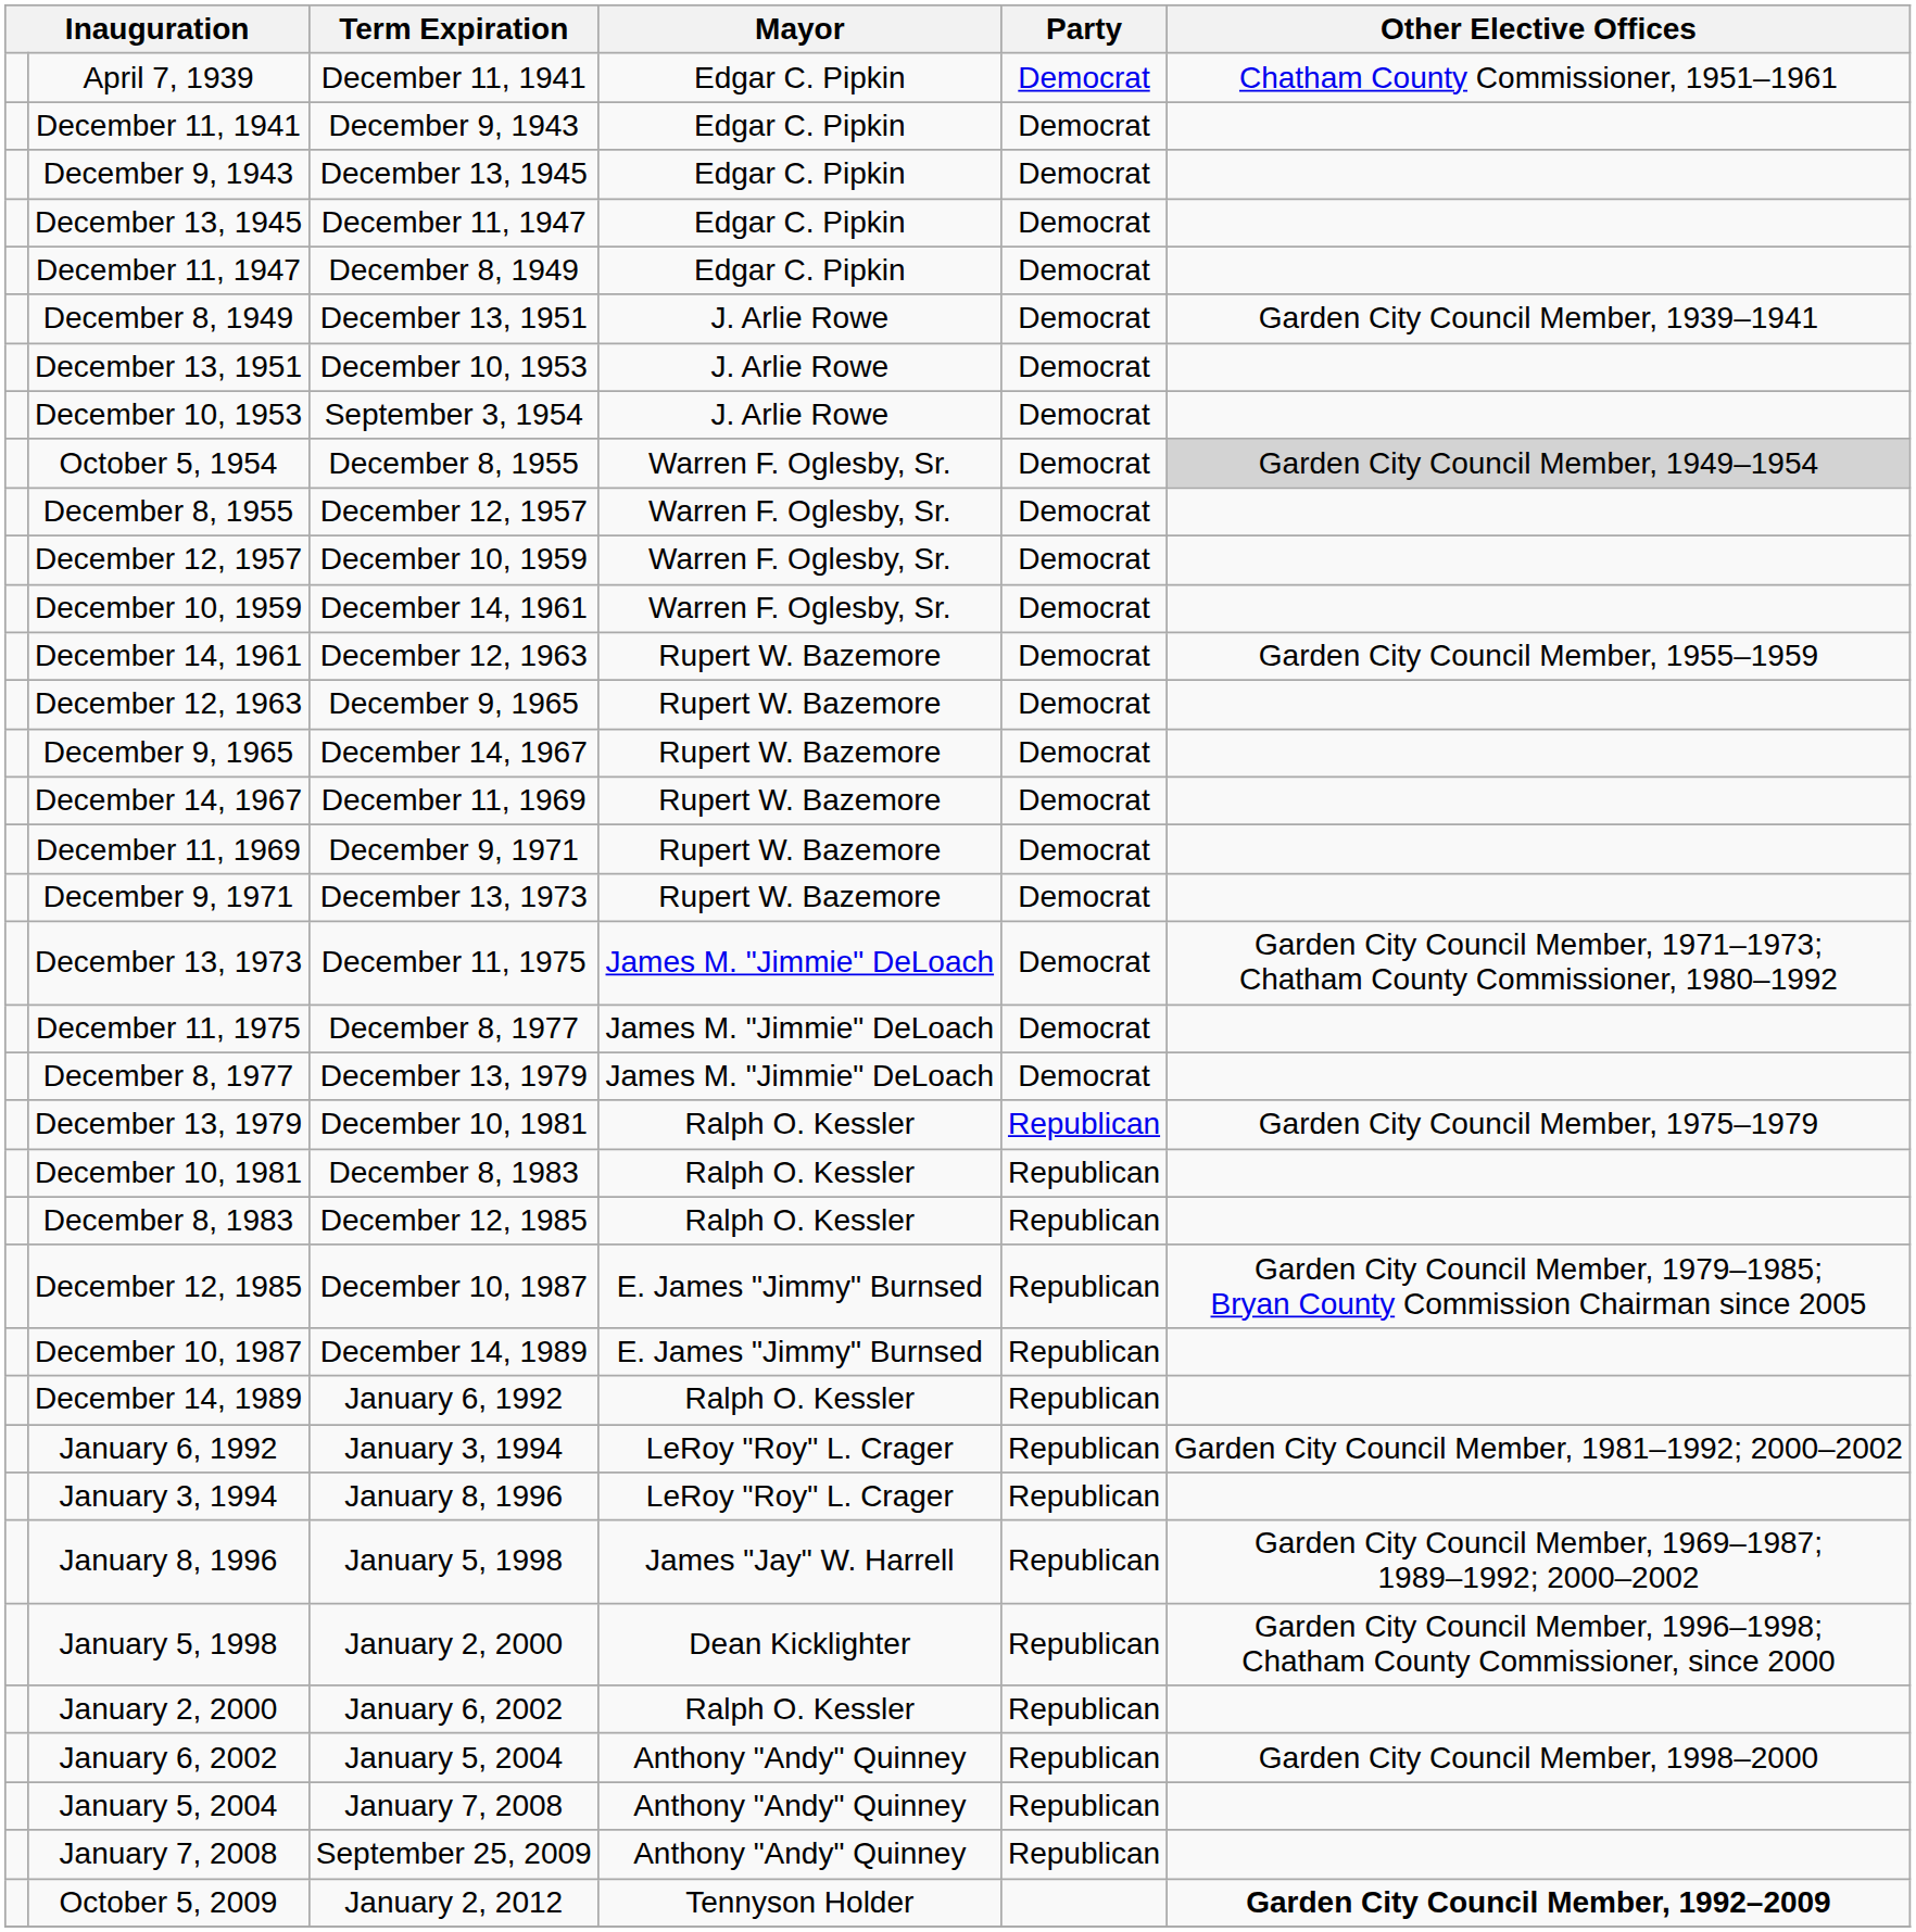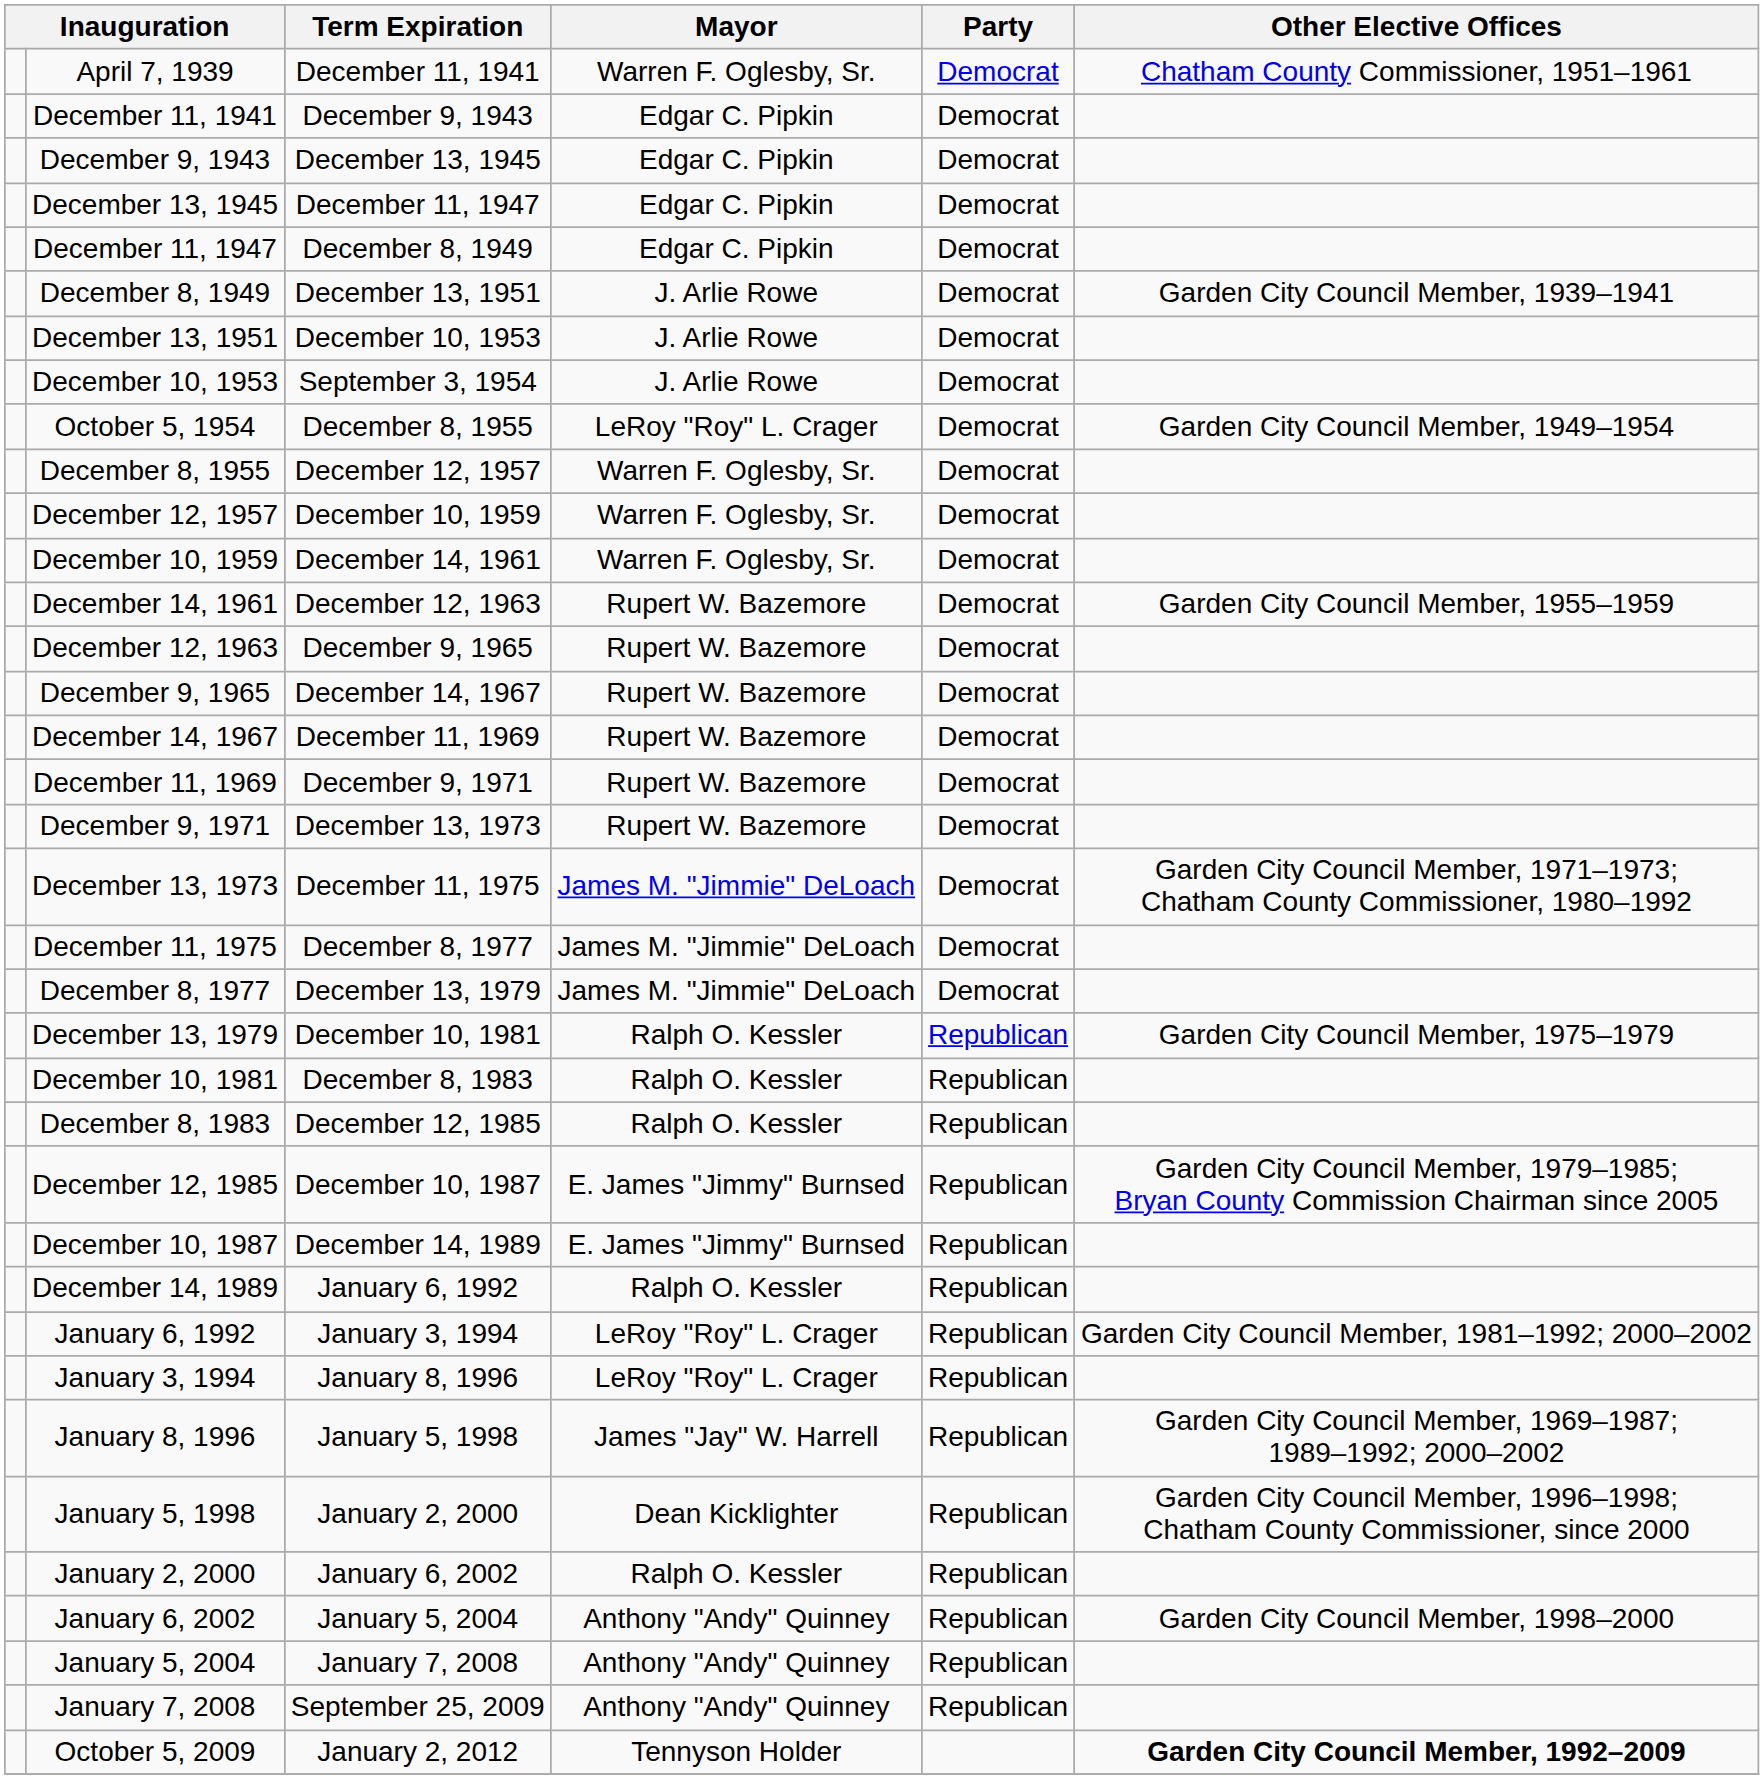 <table class="wikitable sortable" style="text-align:center;">
 <tr>
 <th colspan="2">Inauguration</th>
 <th>Term Expiration</th>
 <th>Mayor</th>
 <th>Party</th>
 <th>Other Elective Offices</th>
 </tr>
 <tr>
 <td bgcolor=> </td>
 <td>April 7, 1939</td>
 <td>December 11, 1941</td>
-<td>Edgar C. Pipkin</td>
+<td>Warren F. Oglesby, Sr.</td>
 <td><a href='#'>Democrat</a></td>
 <td><a href='#'>Chatham County</a> Commissioner, 1951–1961</td>
 </tr>
 <tr>
 <td bgcolor=> </td>
 <td>December 11, 1941</td>
 <td>December 9, 1943</td>
 <td>Edgar C. Pipkin</td>
 <td>Democrat</td>
 <td></td>
 </tr>
 <tr>
 <td bgcolor=> </td>
 <td>December 9, 1943</td>
 <td>December 13, 1945</td>
 <td>Edgar C. Pipkin</td>
 <td>Democrat</td>
 <td></td>
 </tr>
 <tr>
 <td bgcolor=> </td>
 <td>December 13, 1945</td>
 <td>December 11, 1947</td>
 <td>Edgar C. Pipkin</td>
 <td>Democrat</td>
 <td></td>
 </tr>
 <tr>
 <td bgcolor=> </td>
 <td>December 11, 1947</td>
 <td>December 8, 1949</td>
 <td>Edgar C. Pipkin</td>
 <td>Democrat</td>
 <td></td>
 </tr>
 <tr>
 <td bgcolor=> </td>
 <td>December 8, 1949</td>
 <td>December 13, 1951</td>
 <td>J. Arlie Rowe</td>
 <td>Democrat</td>
 <td>Garden City Council Member, 1939–1941</td>
 </tr>
 <tr>
 <td bgcolor=> </td>
 <td>December 13, 1951</td>
 <td>December 10, 1953</td>
 <td>J. Arlie Rowe</td>
 <td>Democrat</td>
 <td></td>
 </tr>
 <tr>
 <td bgcolor=> </td>
 <td>December 10, 1953</td>
 <td>September 3, 1954 </td>
 <td>J. Arlie Rowe</td>
 <td>Democrat</td>
 <td></td>
 </tr>
 <tr>
 <td bgcolor=> </td>
 <td>October 5, 1954 </td>
 <td>December 8, 1955</td>
-<td>Warren F. Oglesby, Sr.</td>
+<td>LeRoy "Roy" L. Crager</td>
 <td>Democrat</td>
-<td style="background: lightgrey;">Garden City Council Member, 1949–1954</td>
+<td>Garden City Council Member, 1949–1954</td>
 </tr>
 <tr>
 <td bgcolor=> </td>
 <td>December 8, 1955</td>
 <td>December 12, 1957</td>
 <td>Warren F. Oglesby, Sr.</td>
 <td>Democrat</td>
 <td></td>
 </tr>
 <tr>
 <td bgcolor=> </td>
 <td>December 12, 1957</td>
 <td>December 10, 1959</td>
 <td>Warren F. Oglesby, Sr.</td>
 <td>Democrat</td>
 <td></td>
 </tr>
 <tr>
 <td bgcolor=> </td>
 <td>December 10, 1959</td>
 <td>December 14, 1961</td>
 <td>Warren F. Oglesby, Sr.</td>
 <td>Democrat</td>
 <td></td>
 </tr>
 <tr>
 <td bgcolor=> </td>
 <td>December 14, 1961</td>
 <td>December 12, 1963</td>
 <td>Rupert W. Bazemore</td>
 <td>Democrat</td>
 <td>Garden City Council Member, 1955–1959</td>
 </tr>
 <tr>
 <td bgcolor=> </td>
 <td>December 12, 1963</td>
 <td>December 9, 1965</td>
 <td>Rupert W. Bazemore</td>
 <td>Democrat</td>
 <td></td>
 </tr>
 <tr>
 <td bgcolor=> </td>
 <td>December 9, 1965</td>
 <td>December 14, 1967</td>
 <td>Rupert W. Bazemore</td>
 <td>Democrat</td>
 <td></td>
 </tr>
 <tr>
 <td bgcolor=> </td>
 <td>December 14, 1967</td>
 <td>December 11, 1969</td>
 <td>Rupert W. Bazemore</td>
 <td>Democrat</td>
 <td></td>
 </tr>
 <tr>
 <td bgcolor=> </td>
 <td>December 11, 1969</td>
 <td>December 9, 1971</td>
 <td>Rupert W. Bazemore</td>
 <td>Democrat</td>
 <td></td>
 </tr>
 <tr>
 <td bgcolor=> </td>
 <td>December 9, 1971</td>
 <td>December 13, 1973</td>
 <td>Rupert W. Bazemore</td>
 <td>Democrat</td>
 <td></td>
 </tr>
 <tr>
 <td bgcolor=> </td>
 <td>December 13, 1973</td>
 <td>December 11, 1975</td>
 <td><a href='#'>James M. "Jimmie" DeLoach</a></td>
 <td>Democrat</td>
 <td>Garden City Council Member, 1971–1973;<br>Chatham County Commissioner, 1980–1992</td>
 </tr>
 <tr>
 <td bgcolor=> </td>
 <td>December 11, 1975</td>
 <td>December 8, 1977</td>
 <td>James M. "Jimmie" DeLoach</td>
 <td>Democrat</td>
 <td></td>
 </tr>
 <tr>
 <td bgcolor=> </td>
 <td>December 8, 1977</td>
 <td>December 13, 1979</td>
 <td>James M. "Jimmie" DeLoach</td>
 <td>Democrat</td>
 <td></td>
 </tr>
 <tr>
 <td bgcolor=> </td>
 <td>December 13, 1979</td>
 <td>December 10, 1981</td>
 <td>Ralph O. Kessler</td>
 <td><a href='#'>Republican</a></td>
 <td>Garden City Council Member, 1975–1979</td>
 </tr>
 <tr>
 <td bgcolor=> </td>
 <td>December 10, 1981</td>
 <td>December 8, 1983</td>
 <td>Ralph O. Kessler</td>
 <td>Republican</td>
 <td></td>
 </tr>
 <tr>
 <td bgcolor=> </td>
 <td>December 8, 1983</td>
 <td>December 12, 1985</td>
 <td>Ralph O. Kessler</td>
 <td>Republican</td>
 <td></td>
 </tr>
 <tr>
 <td bgcolor=> </td>
 <td>December 12, 1985</td>
 <td>December 10, 1987</td>
 <td>E. James "Jimmy" Burnsed</td>
 <td>Republican</td>
 <td>Garden City Council Member, 1979–1985;<br><a href='#'>Bryan County</a> Commission Chairman since 2005 </td>
 </tr>
 <tr>
 <td bgcolor=> </td>
 <td>December 10, 1987</td>
 <td>December 14, 1989</td>
 <td>E. James "Jimmy" Burnsed</td>
 <td>Republican</td>
 <td></td>
 </tr>
 <tr>
 <td bgcolor=> </td>
 <td>December 14, 1989</td>
 <td>January 6, 1992</td>
 <td>Ralph O. Kessler</td>
 <td>Republican</td>
 <td></td>
 </tr>
 <tr>
 <td bgcolor=> </td>
 <td>January 6, 1992</td>
 <td>January 3, 1994</td>
 <td>LeRoy "Roy" L. Crager</td>
 <td>Republican</td>
 <td>Garden City Council Member, 1981–1992; 2000–2002</td>
 </tr>
 <tr>
 <td bgcolor=> </td>
 <td>January 3, 1994</td>
 <td>January 8, 1996</td>
 <td>LeRoy "Roy" L. Crager</td>
 <td>Republican</td>
 <td></td>
 </tr>
 <tr>
 <td bgcolor=> </td>
 <td>January 8, 1996</td>
 <td>January 5, 1998</td>
 <td>James "Jay" W. Harrell</td>
 <td>Republican</td>
 <td>Garden City Council Member, 1969–1987;<br>1989–1992; 2000–2002</td>
 </tr>
 <tr>
 <td bgcolor=> </td>
 <td>January 5, 1998</td>
 <td>January 2, 2000</td>
 <td>Dean Kicklighter</td>
 <td>Republican</td>
 <td>Garden City Council Member, 1996–1998;<br>Chatham County Commissioner, since 2000 </td>
 </tr>
 <tr>
 <td bgcolor=> </td>
 <td>January 2, 2000</td>
 <td>January 6, 2002</td>
 <td>Ralph O. Kessler</td>
 <td>Republican</td>
 <td></td>
 </tr>
 <tr>
 <td bgcolor=> </td>
 <td>January 6, 2002</td>
 <td>January 5, 2004</td>
 <td>Anthony "Andy" Quinney</td>
 <td>Republican</td>
 <td>Garden City Council Member, 1998–2000</td>
 </tr>
 <tr>
 <td bgcolor=> </td>
 <td>January 5, 2004</td>
 <td>January 7, 2008</td>
 <td>Anthony "Andy" Quinney</td>
 <td>Republican</td>
 <td></td>
 </tr>
 <tr>
 <td bgcolor=> </td>
 <td>January 7, 2008</td>
 <td>September 25, 2009 </td>
 <td>Anthony "Andy" Quinney</td>
 <td>Republican</td>
 <td></td>
 </tr>
 <tr>
 <td></td>
 <td>October 5, 2009 </td>
 <td>January 2, 2012</td>
 <td>Tennyson Holder</td>
 <td></td>
 <td><strong>Garden City Council Member, 1992–2009</strong></td>
 </tr>
 <tr>
 </tr>
 </table>
